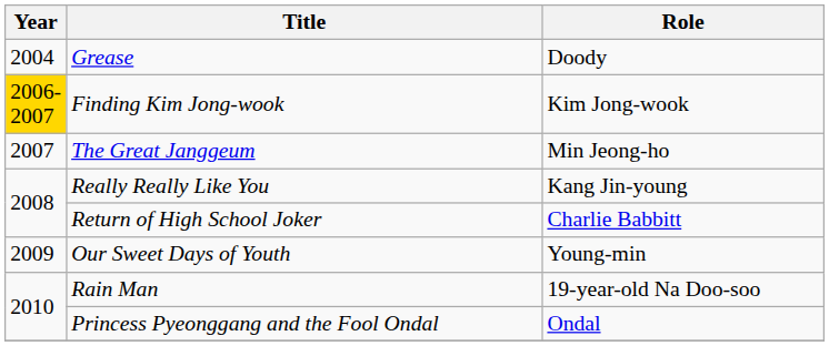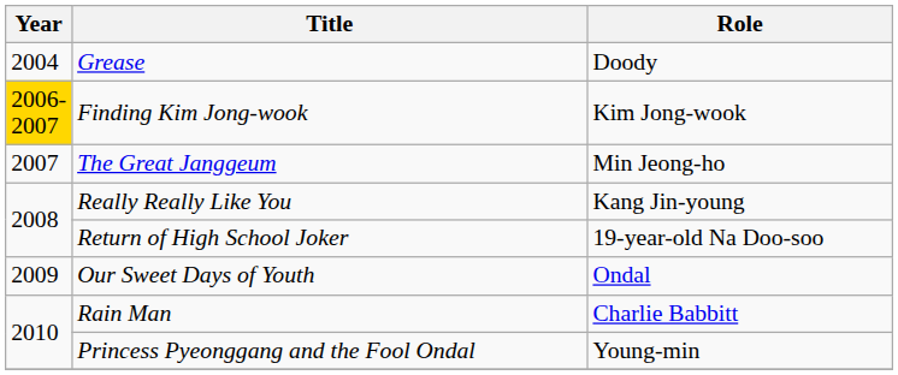 <table class="wikitable" style="width:600px">
 <tr>
 <th width=10>Year</th>
 <th>Title</th>
 <th>Role</th>
 </tr>
 <tr>
 <td>2004</td>
 <td><em><a href='#'>Grease</a></em></td>
 <td>Doody</td>
 </tr>
 <tr>
 <td style="background: gold;">2006-2007</td>
 <td><em>Finding Kim Jong-wook</em></td>
 <td>Kim Jong-wook</td>
 </tr>
 <tr>
 <td>2007</td>
 <td><em><a href='#'>The Great Janggeum</a></em></td>
 <td>Min Jeong-ho</td>
 </tr>
 <tr>
 <td rowspan=2>2008</td>
 <td><em>Really Really Like You</em></td>
 <td>Kang Jin-young</td>
 </tr>
 <tr>
 <td><em>Return of High School Joker</em></td>
-<td><a href='#'>Charlie Babbitt</a></td>
+<td>19-year-old Na Doo-soo</td>
 </tr>
 <tr>
 <td>2009</td>
 <td><em>Our Sweet Days of Youth</em></td>
-<td>Young-min</td>
+<td><a href='#'>Ondal</a></td>
 </tr>
 <tr>
 <td rowspan=2>2010</td>
 <td><em>Rain Man</em></td>
-<td>19-year-old Na Doo-soo</td>
+<td><a href='#'>Charlie Babbitt</a></td>
 </tr>
 <tr>
 <td><em>Princess Pyeonggang and the Fool Ondal</em></td>
-<td><a href='#'>Ondal</a></td>
+<td>Young-min</td>
 </tr>
 <tr>
 </tr>
 </table>
